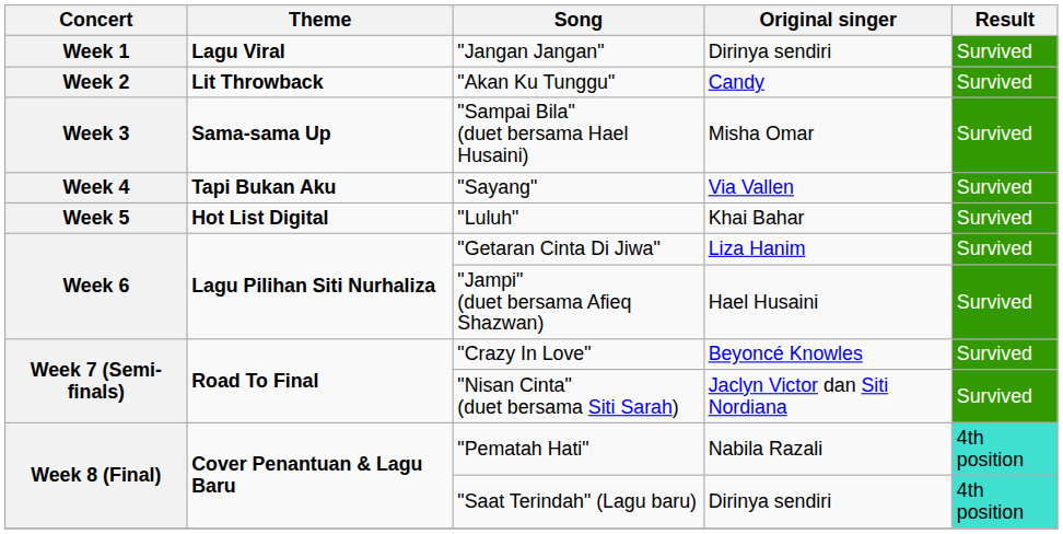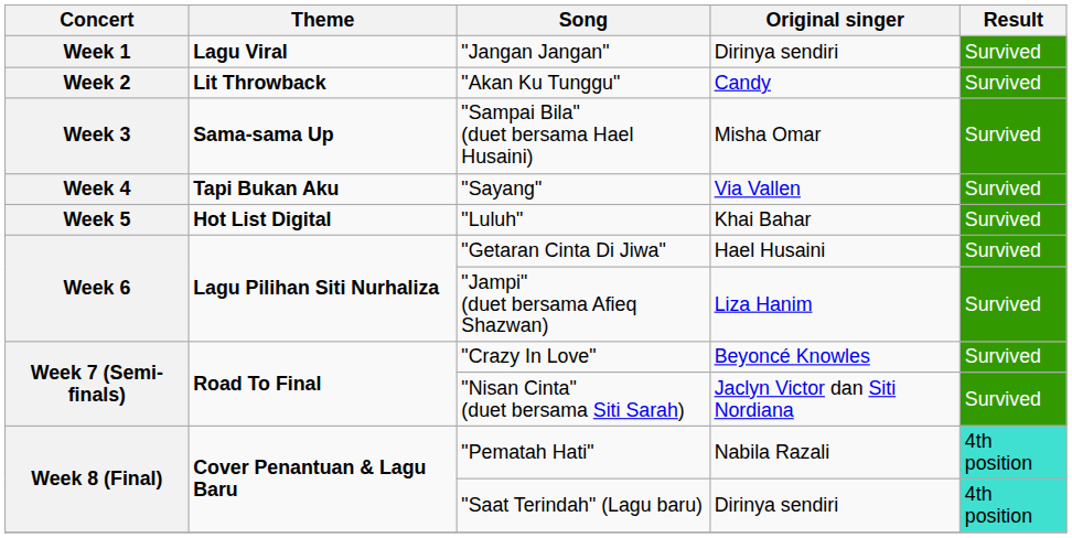 <table class="wikitable">
 <tr>
 <th>Concert</th>
 <th>Theme</th>
 <th>Song</th>
 <th>Original singer</th>
 <th>Result</th>
 </tr>
 <tr>
 <th>Week 1</th>
 <td><strong>Lagu Viral</strong></td>
 <td>"Jangan Jangan"</td>
 <td>Dirinya sendiri</td>
 <td style="background-color: #339900; color: #ffffff;">Survived</td>
 </tr>
 <tr>
 <th>Week 2</th>
 <td><strong>Lit Throwback</strong></td>
 <td>"Akan Ku Tunggu"</td>
 <td><a href='#'>Candy</a></td>
 <td style="background-color: #339900; color: #ffffff;">Survived</td>
 </tr>
 <tr>
 <th>Week 3</th>
 <td><strong>Sama-sama Up</strong></td>
 <td>"Sampai Bila"<br>(duet bersama Hael Husaini)</td>
 <td>Misha Omar</td>
 <td style="background-color: #339900; color: #ffffff;">Survived</td>
 </tr>
 <tr>
 <th>Week 4</th>
 <td><strong>Tapi Bukan Aku</strong></td>
 <td>"Sayang"</td>
 <td><a href='#'>Via Vallen</a></td>
 <td style="background-color: #339900; color: #ffffff;">Survived</td>
 </tr>
 <tr>
 <th>Week 5</th>
 <td><strong>Hot List Digital</strong></td>
 <td>"Luluh"</td>
 <td>Khai Bahar</td>
 <td style="background-color: #339900; color: #ffffff;">Survived</td>
 </tr>
 <tr>
 <th rowspan="2">Week 6</th>
 <td rowspan="2"><strong>Lagu Pilihan Siti Nurhaliza</strong></td>
 <td>"Getaran Cinta Di Jiwa"</td>
-<td><a href='#'>Liza Hanim</a></td>
+<td>Hael Husaini</td>
 <td style="background-color: #339900; color: #ffffff;">Survived</td>
 </tr>
 <tr>
 <td>"Jampi"<br>(duet bersama Afieq Shazwan)</td>
-<td>Hael Husaini</td>
+<td><a href='#'>Liza Hanim</a></td>
 <td style="background-color: #339900; color: #ffffff;">Survived</td>
 </tr>
 <tr>
 <th rowspan="2">Week 7 (Semi-finals)</th>
 <td rowspan="2"><strong>Road To Final</strong></td>
 <td>"Crazy In Love"</td>
 <td><a href='#'>Beyoncé Knowles</a></td>
 <td style="background-color: #339900; color: #ffffff;">Survived</td>
 </tr>
 <tr>
 <td>"Nisan Cinta"<br>(duet bersama <a href='#'>Siti Sarah</a>)</td>
 <td><a href='#'>Jaclyn Victor</a> dan <a href='#'>Siti Nordiana</a></td>
 <td style="background-color: #339900; color: #ffffff;">Survived</td>
 </tr>
 <tr>
 <th rowspan="2">Week 8 (Final)</th>
 <td rowspan="2"><strong>Cover Penantuan & Lagu Baru</strong></td>
 <td>"Pematah Hati"</td>
 <td>Nabila Razali</td>
 <td style="background-color: turquoise; color: black;">4th position</td>
 </tr>
 <tr>
 <td>"Saat Terindah" (Lagu baru)</td>
 <td>Dirinya sendiri</td>
 <td style="background-color: turquoise; color: black;">4th position</td>
 </tr>
 <tr>
 </tr>
 </table>
